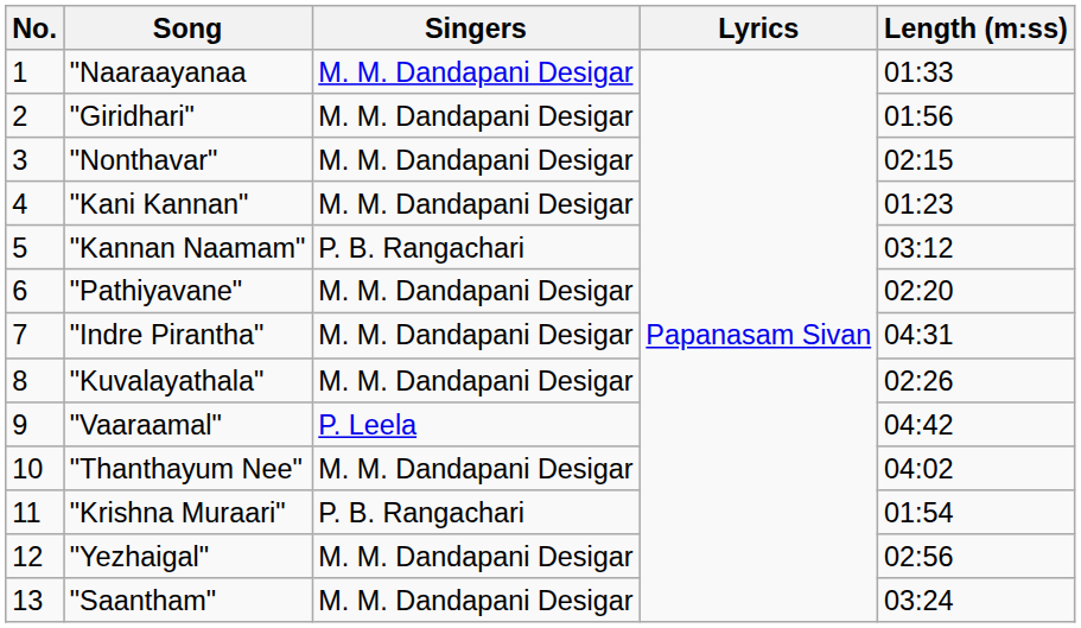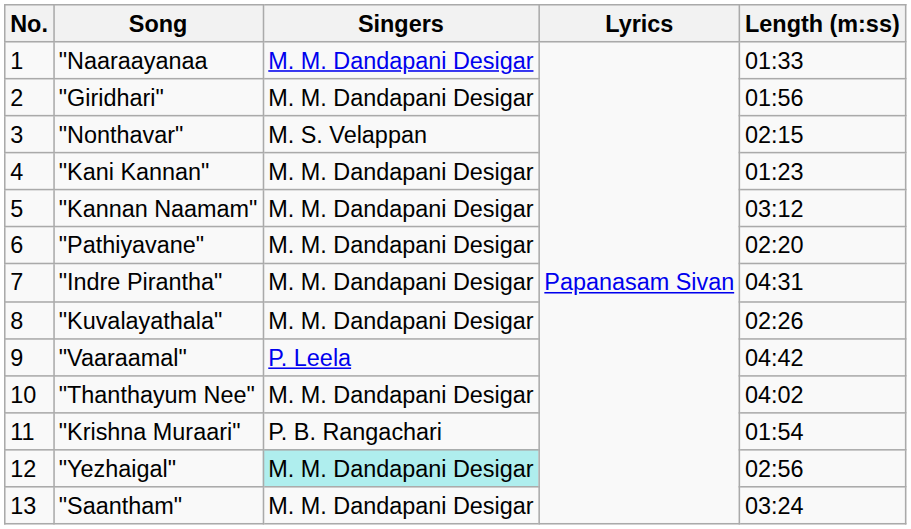 <table class="wikitable" style="font-size:95%;">
 <tr>
 <th>No.</th>
 <th>Song</th>
 <th>Singers</th>
 <th>Lyrics</th>
 <th>Length (m:ss)</th>
 </tr>
 <tr>
 <td>1</td>
 <td>"Naaraayanaa</td>
 <td><a href='#'>M. M. Dandapani Desigar</a></td>
 <td rowspan=13><a href='#'>Papanasam Sivan</a></td>
 <td>01:33</td>
 </tr>
 <tr>
 <td>2</td>
 <td>"Giridhari"</td>
 <td>M. M. Dandapani Desigar</td>
 <td>01:56</td>
 </tr>
 <tr>
 <td>3</td>
 <td>"Nonthavar"</td>
-<td>M. M. Dandapani Desigar</td>
+<td>M. S. Velappan</td>
 <td>02:15</td>
 </tr>
 <tr>
 <td>4</td>
 <td>"Kani Kannan"</td>
 <td>M. M. Dandapani Desigar</td>
 <td>01:23</td>
 </tr>
 <tr>
 <td>5</td>
 <td>"Kannan Naamam"</td>
-<td>P. B. Rangachari</td>
+<td>M. M. Dandapani Desigar</td>
 <td>03:12</td>
 </tr>
 <tr>
 <td>6</td>
 <td>"Pathiyavane"</td>
 <td>M. M. Dandapani Desigar</td>
 <td>02:20</td>
 </tr>
 <tr>
 <td>7</td>
 <td>"Indre Pirantha"</td>
 <td>M. M. Dandapani Desigar</td>
 <td>04:31</td>
 </tr>
 <tr>
 <td>8</td>
 <td>"Kuvalayathala"</td>
 <td>M. M. Dandapani Desigar</td>
 <td>02:26</td>
 </tr>
 <tr>
 <td>9</td>
 <td>"Vaaraamal"</td>
 <td><a href='#'>P. Leela</a></td>
 <td>04:42</td>
 </tr>
 <tr>
 <td>10</td>
 <td>"Thanthayum Nee"</td>
 <td>M. M. Dandapani Desigar</td>
 <td>04:02</td>
 </tr>
 <tr>
 <td>11</td>
 <td>"Krishna Muraari"</td>
 <td>P. B. Rangachari</td>
 <td>01:54</td>
 </tr>
 <tr>
 <td>12</td>
 <td>"Yezhaigal"</td>
-<td>M. M. Dandapani Desigar</td>
+<td style="background: paleturquoise;">M. M. Dandapani Desigar</td>
 <td>02:56</td>
 </tr>
 <tr>
 <td>13</td>
 <td>"Saantham"</td>
 <td>M. M. Dandapani Desigar</td>
 <td>03:24</td>
 </tr>
 </table>
